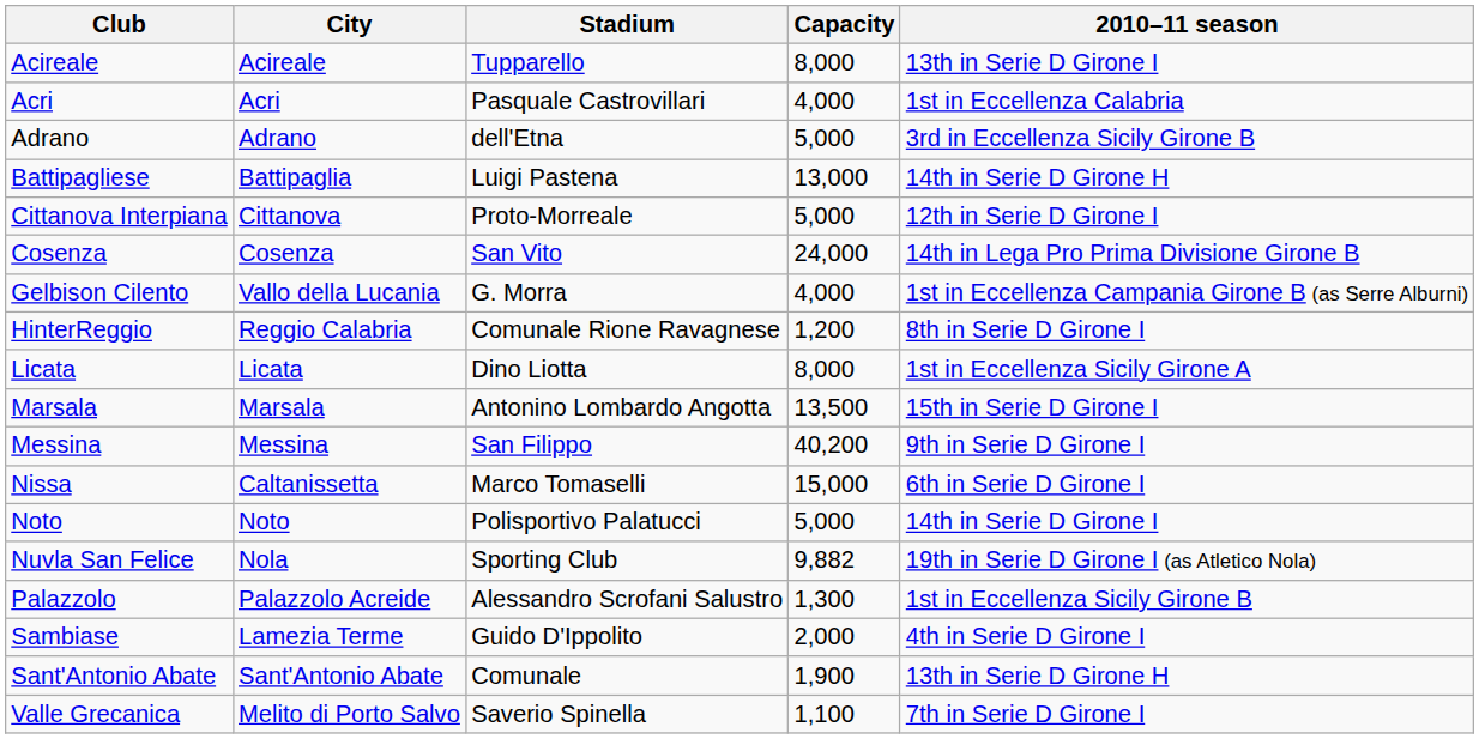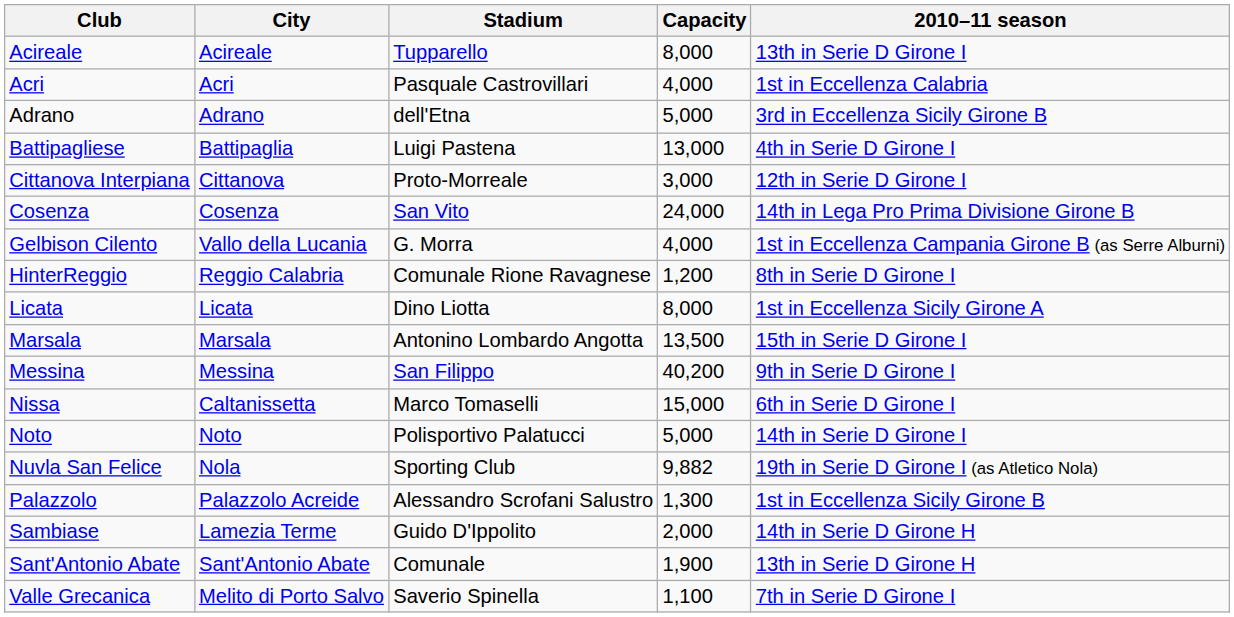 <table class="wikitable sortable">
 <tr>
 <th>Club</th>
 <th>City</th>
 <th>Stadium</th>
 <th>Capacity</th>
 <th>2010–11 season</th>
 </tr>
 <tr>
 <td><a href='#'>Acireale</a></td>
 <td><a href='#'>Acireale</a></td>
 <td><a href='#'>Tupparello</a></td>
 <td>8,000</td>
 <td><a href='#'>13th in Serie D Girone I</a></td>
 </tr>
 <tr>
 <td><a href='#'>Acri</a></td>
 <td><a href='#'>Acri</a></td>
 <td>Pasquale Castrovillari</td>
 <td>4,000</td>
 <td><a href='#'>1st in Eccellenza Calabria</a></td>
 </tr>
 <tr>
 <td>Adrano</td>
 <td><a href='#'>Adrano</a></td>
 <td>dell'Etna</td>
 <td>5,000</td>
 <td><a href='#'>3rd in Eccellenza Sicily Girone B</a></td>
 </tr>
 <tr>
 <td><a href='#'>Battipagliese</a></td>
 <td><a href='#'>Battipaglia</a></td>
 <td>Luigi Pastena</td>
 <td>13,000</td>
-<td><a href='#'>14th in Serie D Girone H</a></td>
+<td><a href='#'>4th in Serie D Girone I</a></td>
 </tr>
 <tr>
 <td><a href='#'>Cittanova Interpiana</a></td>
 <td><a href='#'>Cittanova</a></td>
 <td>Proto-Morreale</td>
-<td>5,000</td>
+<td>3,000</td>
 <td><a href='#'>12th in Serie D Girone I</a></td>
 </tr>
 <tr>
 <td><a href='#'>Cosenza</a></td>
 <td><a href='#'>Cosenza</a></td>
 <td><a href='#'>San Vito</a></td>
 <td>24,000</td>
 <td><a href='#'>14th in Lega Pro Prima Divisione Girone B</a></td>
 </tr>
 <tr>
 <td><a href='#'>Gelbison Cilento</a></td>
 <td><a href='#'>Vallo della Lucania</a></td>
 <td>G. Morra</td>
 <td>4,000</td>
 <td><a href='#'>1st in Eccellenza Campania Girone B</a><small> (as Serre Alburni)</small></td>
 </tr>
 <tr>
 <td><a href='#'>HinterReggio</a></td>
 <td><a href='#'>Reggio Calabria</a></td>
 <td>Comunale Rione Ravagnese</td>
 <td>1,200</td>
 <td><a href='#'>8th in Serie D Girone I</a></td>
 </tr>
 <tr>
 <td><a href='#'>Licata</a></td>
 <td><a href='#'>Licata</a></td>
 <td>Dino Liotta</td>
 <td>8,000</td>
 <td><a href='#'>1st in Eccellenza Sicily Girone A</a></td>
 </tr>
 <tr>
 <td><a href='#'>Marsala</a></td>
 <td><a href='#'>Marsala</a></td>
 <td>Antonino Lombardo Angotta</td>
 <td>13,500</td>
 <td><a href='#'>15th in Serie D Girone I</a></td>
 </tr>
 <tr>
 <td><a href='#'>Messina</a></td>
 <td><a href='#'>Messina</a></td>
 <td><a href='#'>San Filippo</a></td>
 <td>40,200</td>
 <td><a href='#'>9th in Serie D Girone I</a></td>
 </tr>
 <tr>
 <td><a href='#'>Nissa</a></td>
 <td><a href='#'>Caltanissetta</a></td>
 <td>Marco Tomaselli</td>
 <td>15,000</td>
 <td><a href='#'>6th in Serie D Girone I</a></td>
 </tr>
 <tr>
 <td><a href='#'>Noto</a></td>
 <td><a href='#'>Noto</a></td>
 <td>Polisportivo Palatucci</td>
 <td>5,000</td>
 <td><a href='#'>14th in Serie D Girone I</a></td>
 </tr>
 <tr>
 <td><a href='#'>Nuvla San Felice</a></td>
 <td><a href='#'>Nola</a></td>
 <td>Sporting Club</td>
 <td>9,882</td>
 <td><a href='#'>19th in Serie D Girone I</a><small> (as Atletico Nola)</small></td>
 </tr>
 <tr>
 <td><a href='#'>Palazzolo</a></td>
 <td><a href='#'>Palazzolo Acreide</a></td>
 <td>Alessandro Scrofani Salustro</td>
 <td>1,300</td>
 <td><a href='#'>1st in Eccellenza Sicily Girone B</a></td>
 </tr>
 <tr>
 <td><a href='#'>Sambiase</a></td>
 <td><a href='#'>Lamezia Terme</a></td>
 <td>Guido D'Ippolito</td>
 <td>2,000</td>
-<td><a href='#'>4th in Serie D Girone I</a></td>
+<td><a href='#'>14th in Serie D Girone H</a></td>
 </tr>
 <tr>
 <td><a href='#'>Sant'Antonio Abate</a></td>
 <td><a href='#'>Sant'Antonio Abate</a></td>
 <td>Comunale</td>
 <td>1,900</td>
 <td><a href='#'>13th in Serie D Girone H</a></td>
 </tr>
 <tr>
 <td><a href='#'>Valle Grecanica</a></td>
 <td><a href='#'>Melito di Porto Salvo</a></td>
 <td>Saverio Spinella</td>
 <td>1,100</td>
 <td><a href='#'>7th in Serie D Girone I</a></td>
 </tr>
 </table>
